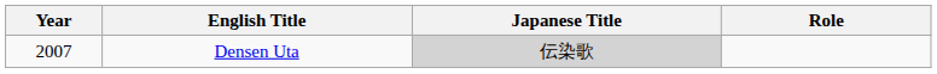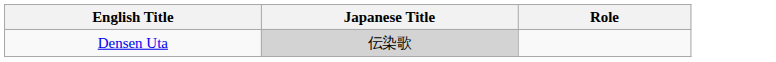 <table class="wikitable" style="text-align:center; font-size:0.9em;">
 <tr>
-<th width="70">Year</th>
 <th width="240">English Title</th>
 <th width="240">Japanese Title</th>
 <th width="160">Role</th>
 </tr>
 <tr>
-<td>2007</td>
 <td><a href='#'>Densen Uta</a></td>
 <td style="background: lightgrey;">伝染歌</td>
 <td></td>
 </tr>
 </table>
